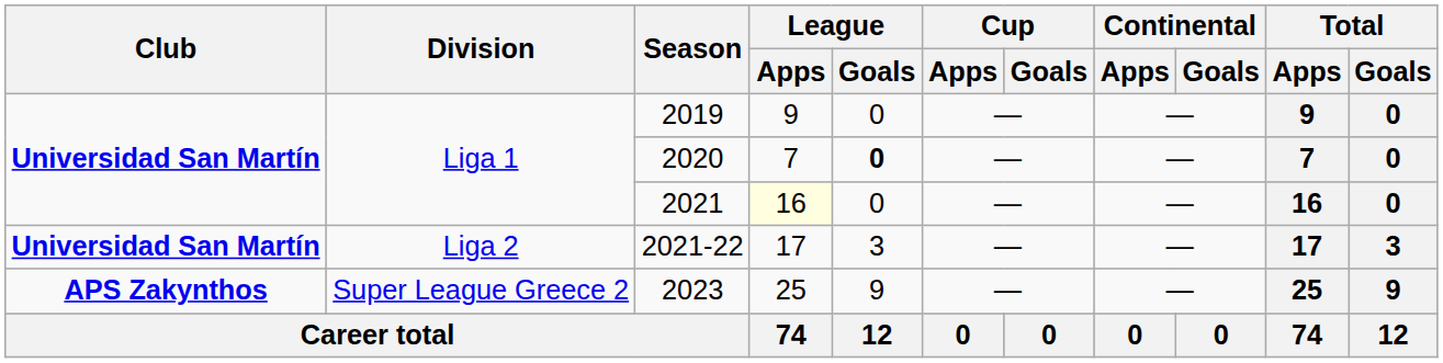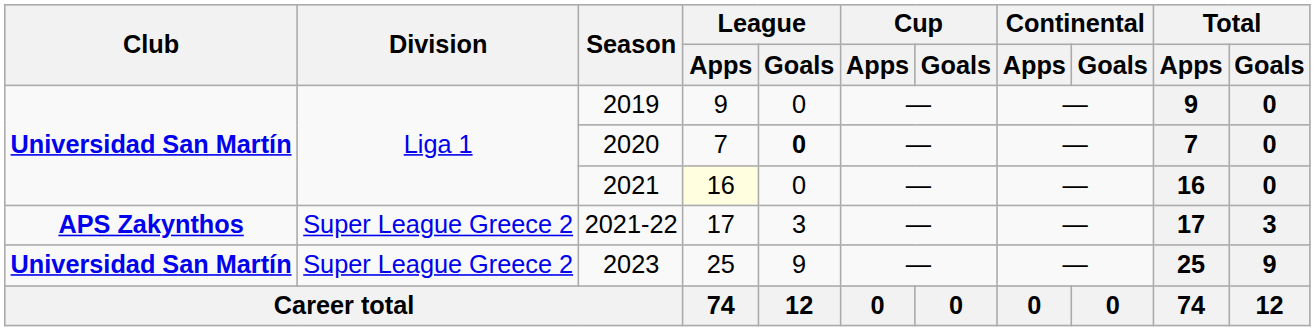 <table class="wikitable center" style="text-align: center">
 <tr>
 <th rowspan="2">Club</th>
 <th rowspan="2">Division</th>
 <th rowspan="2">Season</th>
 <th colspan="2">League</th>
 <th colspan="2">Cup</th>
 <th colspan="2">Continental</th>
 <th colspan="2">Total</th>
 </tr>
 <tr>
 <th>Apps</th>
 <th>Goals</th>
 <th>Apps</th>
 <th>Goals</th>
 <th>Apps</th>
 <th>Goals</th>
 <th>Apps</th>
 <th>Goals</th>
 </tr>
 <tr>
 <td rowspan="3"><strong><a href='#'>Universidad San Martín</a></strong></td>
 <td rowspan="3"><a href='#'>Liga 1</a></td>
 <td>2019</td>
 <td>9</td>
 <td>0</td>
 <td colspan="2">—</td>
 <td colspan="2">—</td>
 <th>9</th>
 <th>0</th>
 </tr>
 <tr>
 <td>2020</td>
 <td>7</td>
 <td><strong>0</strong></td>
 <td colspan="2">—</td>
 <td colspan="2">—</td>
 <th>7</th>
 <th>0</th>
 </tr>
 <tr>
 <td>2021</td>
 <td style="background: lightyellow;">16</td>
 <td>0</td>
 <td colspan="2">—</td>
 <td colspan="2">—</td>
 <th>16</th>
 <th>0</th>
 </tr>
 <tr>
-<td><strong><a href='#'>Universidad San Martín</a></strong></td>
-<td><a href='#'>Liga 2</a></td>
+<td><strong><a href='#'>APS Zakynthos</a></strong></td>
+<td><a href='#'>Super League Greece 2</a></td>
 <td>2021-22</td>
 <td>17</td>
 <td>3</td>
 <td colspan="2">—</td>
 <td colspan="2">—</td>
 <th>17</th>
 <th>3</th>
 </tr>
 <tr>
-<td><strong><a href='#'>APS Zakynthos</a></strong></td>
+<td><strong><a href='#'>Universidad San Martín</a></strong></td>
 <td><a href='#'>Super League Greece 2</a></td>
 <td>2023</td>
 <td>25</td>
 <td>9</td>
 <td colspan="2">—</td>
 <td colspan="2">—</td>
 <th>25</th>
 <th>9</th>
 </tr>
 <tr>
 <th colspan="3">Career total</th>
 <th>74</th>
 <th>12</th>
 <th>0</th>
 <th>0</th>
 <th>0</th>
 <th>0</th>
 <th>74</th>
 <th>12</th>
 </tr>
 </table>
